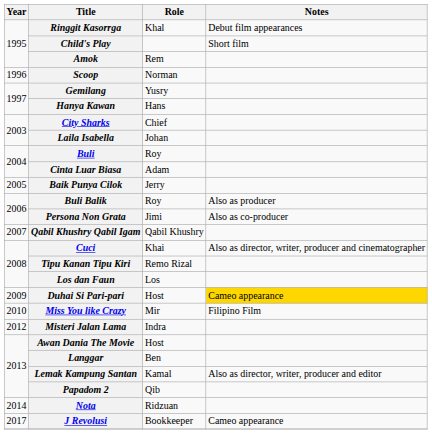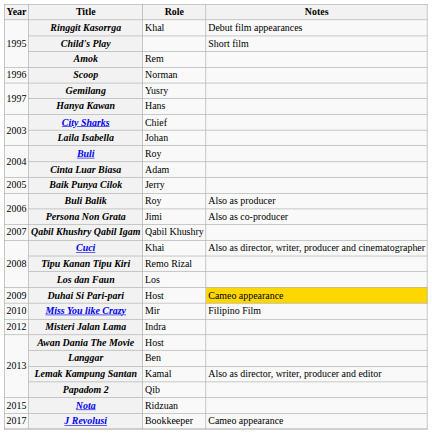 <table class="wikitable">
 <tr>
 <th>Year</th>
 <th>Title</th>
 <th>Role</th>
 <th>Notes</th>
 </tr>
 <tr>
 <td rowspan="3">1995</td>
 <th><em>Ringgit Kasorrga</em></th>
 <td>Khal</td>
 <td>Debut film appearances</td>
 </tr>
 <tr>
 <th><em>Child's Play</em></th>
 <td></td>
 <td>Short film</td>
 </tr>
 <tr>
 <th><em>Amok</em></th>
 <td>Rem</td>
 <td></td>
 </tr>
 <tr>
 <td>1996</td>
 <th><em>Scoop</em></th>
 <td>Norman</td>
 <td></td>
 </tr>
 <tr>
 <td rowspan="2">1997</td>
 <th><em>Gemilang</em></th>
 <td>Yusry</td>
 <td></td>
 </tr>
 <tr>
 <th><em>Hanya Kawan</em></th>
 <td>Hans</td>
 <td></td>
 </tr>
 <tr>
 <td rowspan="2">2003</td>
 <th><em><a href='#'>City Sharks</a></em></th>
 <td>Chief</td>
 <td></td>
 </tr>
 <tr>
 <th><em>Laila Isabella</em></th>
 <td>Johan</td>
 <td></td>
 </tr>
 <tr>
 <td rowspan="2">2004</td>
 <th><em><a href='#'>Buli</a></em></th>
 <td>Roy</td>
 <td></td>
 </tr>
 <tr>
 <th><em>Cinta Luar Biasa</em></th>
 <td>Adam</td>
 <td></td>
 </tr>
 <tr>
 <td>2005</td>
 <th><em>Baik Punya Cilok</em></th>
 <td>Jerry</td>
 <td></td>
 </tr>
 <tr>
 <td rowspan="2">2006</td>
 <th><em>Buli Balik</em></th>
 <td>Roy</td>
 <td>Also as producer</td>
 </tr>
 <tr>
 <th><em>Persona Non Grata</em></th>
 <td>Jimi</td>
 <td>Also as co-producer</td>
 </tr>
 <tr>
 <td>2007</td>
 <th><em>Qabil Khushry Qabil Igam</em></th>
 <td>Qabil Khushry</td>
 <td></td>
 </tr>
 <tr>
 <td rowspan="3">2008</td>
 <th><em><a href='#'>Cuci</a></em></th>
 <td>Khai</td>
 <td>Also as director, writer, producer and cinematographer</td>
 </tr>
 <tr>
 <th><em>Tipu Kanan Tipu Kiri</em></th>
 <td>Remo Rizal</td>
 <td></td>
 </tr>
 <tr>
 <th><em>Los dan Faun</em></th>
 <td>Los</td>
 <td></td>
 </tr>
 <tr>
 <td>2009</td>
 <th><em>Duhai Si Pari-pari</em></th>
 <td>Host</td>
 <td style="background: gold;">Cameo appearance</td>
 </tr>
 <tr>
 <td>2010</td>
 <th><em><a href='#'>Miss You like Crazy</a></em></th>
 <td>Mir</td>
 <td>Filipino Film</td>
 </tr>
 <tr>
 <td>2012</td>
 <th><em>Misteri Jalan Lama</em></th>
 <td>Indra</td>
 <td></td>
 </tr>
 <tr>
 <td rowspan="4">2013</td>
 <th><em>Awan Dania The Movie</em></th>
 <td>Host</td>
 <td></td>
 </tr>
 <tr>
 <th><em>Langgar</em></th>
 <td>Ben</td>
 <td></td>
 </tr>
 <tr>
 <th><em>Lemak Kampung Santan</em></th>
 <td>Kamal</td>
 <td>Also as director, writer, producer and editor</td>
 </tr>
 <tr>
 <th><em>Papadom 2</em></th>
 <td>Qib</td>
 <td></td>
 </tr>
 <tr>
-<td>2014</td>
+<td>2015</td>
 <th><em><a href='#'>Nota</a></em></th>
 <td>Ridzuan</td>
 <td></td>
 </tr>
 <tr>
 <td>2017</td>
 <th><em><a href='#'>J Revolusi</a></em></th>
 <td>Bookkeeper</td>
 <td>Cameo appearance</td>
 </tr>
 <tr>
 </tr>
 </table>
